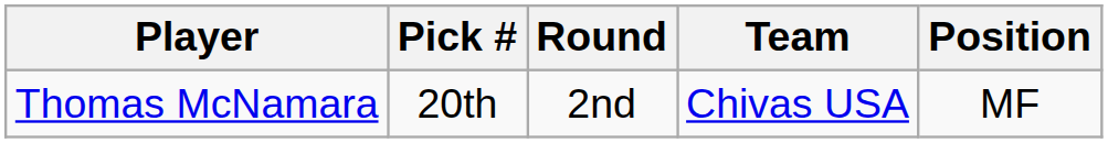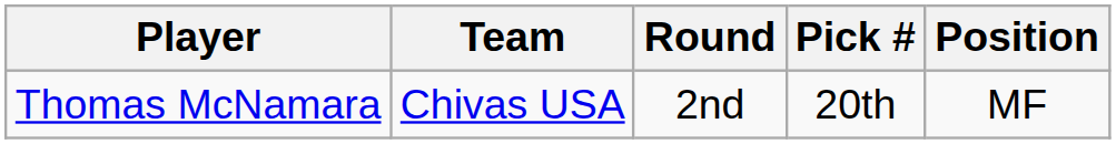 <table class="wikitable" style="text-align: center;">
 <tr>
 <th>Player</th>
+<th>Team</th>
+<th>Round</th>
 <th>Pick #</th>
-<th>Round</th>
-<th>Team</th>
 <th>Position</th>
 </tr>
 <tr>
 <td> <a href='#'>Thomas McNamara</a></td>
+<td><a href='#'>Chivas USA</a></td>
+<td>2nd</td>
 <td>20th</td>
-<td>2nd</td>
-<td><a href='#'>Chivas USA</a></td>
 <td>MF</td>
 </tr>
 </table>
